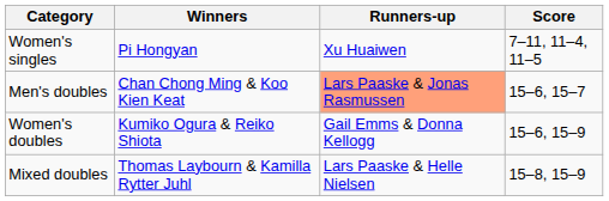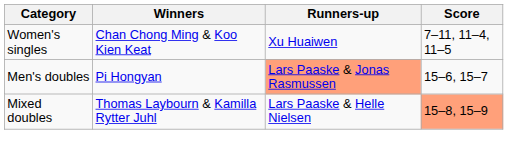 <table class=wikitable style="margin:auto">
 <tr>
 <th>Category</th>
 <th>Winners</th>
 <th>Runners-up</th>
 <th>Score</th>
 </tr>
 <tr>
 <td>Women's singles</td>
-<td> <a href='#'>Pi Hongyan</a></td>
+<td> <a href='#'>Chan Chong Ming</a> & <a href='#'>Koo Kien Keat</a></td>
 <td> <a href='#'>Xu Huaiwen</a></td>
 <td>7–11, 11–4, 11–5</td>
 </tr>
 <tr>
 <td>Men's doubles</td>
-<td> <a href='#'>Chan Chong Ming</a> & <a href='#'>Koo Kien Keat</a></td>
+<td> <a href='#'>Pi Hongyan</a></td>
 <td style="background: lightsalmon;"> <a href='#'>Lars Paaske</a> & <a href='#'>Jonas Rasmussen</a></td>
 <td>15–6, 15–7</td>
-</tr>
-<tr>
-<td>Women's doubles</td>
-<td> <a href='#'>Kumiko Ogura</a> & <a href='#'>Reiko Shiota</a></td>
-<td> <a href='#'>Gail Emms</a> & <a href='#'>Donna Kellogg</a></td>
-<td>15–6, 15–9</td>
 </tr>
 <tr>
 <td>Mixed doubles</td>
 <td> <a href='#'>Thomas Laybourn</a> & <a href='#'>Kamilla Rytter Juhl</a></td>
 <td> <a href='#'>Lars Paaske</a> & <a href='#'>Helle Nielsen</a></td>
-<td>15–8, 15–9</td>
+<td style="background: lightsalmon;">15–8, 15–9</td>
 </tr>
 </table>
